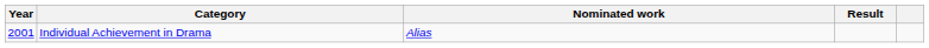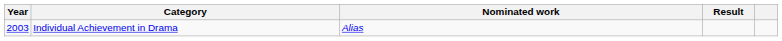 <table class="wikitable sortable">
 <tr>
 <th scope="col" style="width:1em;">Year</th>
 <th scope="col" style="width:33em;">Category</th>
 <th scope="col" style="width:39em;">Nominated work</th>
 <th scope="col" style="width:5em;">Result</th>
 <th scope="col" style="width:2em;" class="unsortable"></th>
 </tr>
 <tr>
-<td><a href='#'>2001</a></td>
+<td><a href='#'>2003</a></td>
 <td><a href='#'>Individual Achievement in Drama</a></td>
 <td><em><a href='#'>Alias</a></em></td>
 <td></td>
 <td></td>
 </tr>
 </table>
